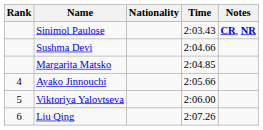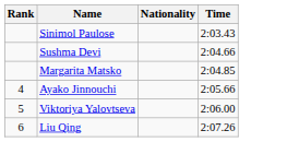 <table class="wikitable sortable" style="text-align:center;font-size:95%">
 <tr>
 <th>Rank</th>
 <th>Name</th>
 <th>Nationality</th>
 <th>Time</th>
-<th>Notes</th>
 </tr>
 <tr>
 <td></td>
 <td align=left><a href='#'>Sinimol Paulose</a></td>
 <td align=left></td>
 <td>2:03.43</td>
-<td><strong><a href='#'>CR</a></strong>, <strong><a href='#'>NR</a></strong></td>
 </tr>
 <tr>
 <td></td>
 <td align=left><a href='#'>Sushma Devi</a></td>
 <td align=left></td>
 <td>2:04.66</td>
-<td></td>
 </tr>
 <tr>
 <td></td>
 <td align=left><a href='#'>Margarita Matsko</a></td>
 <td align=left></td>
 <td>2:04.85</td>
-<td></td>
 </tr>
 <tr>
 <td>4</td>
 <td align=left><a href='#'>Ayako Jinnouchi</a></td>
 <td align=left></td>
 <td>2:05.66</td>
-<td></td>
 </tr>
 <tr>
 <td>5</td>
 <td align=left><a href='#'>Viktoriya Yalovtseva</a></td>
 <td align=left></td>
 <td>2:06.00</td>
-<td></td>
 </tr>
 <tr>
 <td>6</td>
 <td align=left><a href='#'>Liu Qing</a></td>
 <td align=left></td>
 <td>2:07.26</td>
-<td></td>
 </tr>
 </table>
